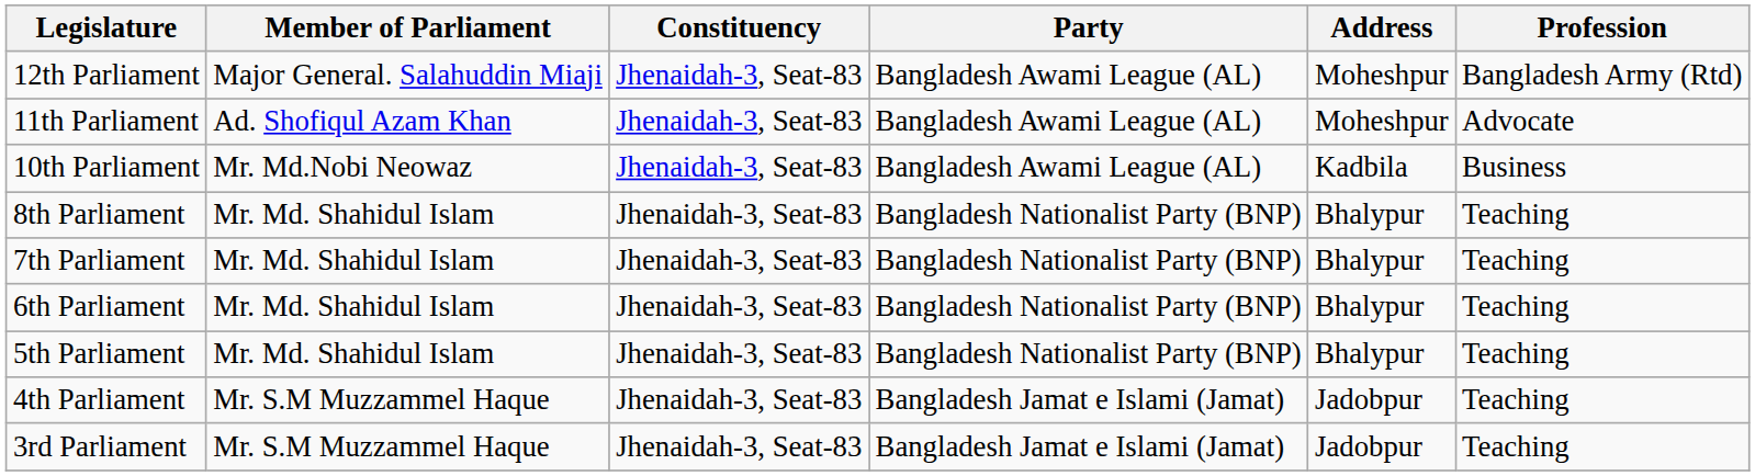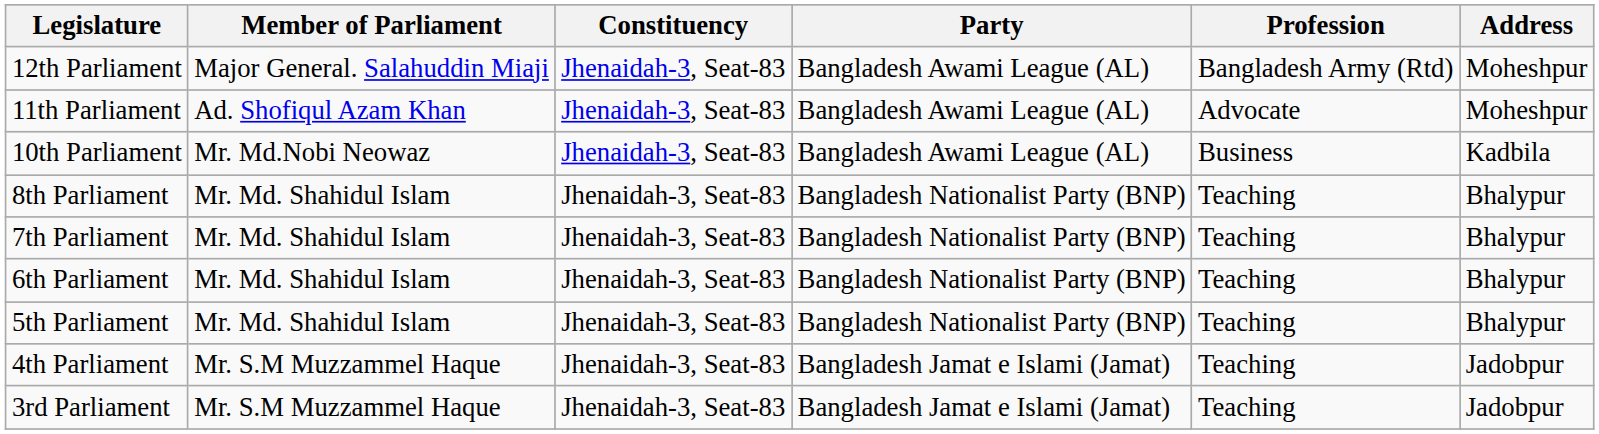 <table class="wikitable"  style="margin:1em auto;">
 <tr>
 <th>Legislature</th>
 <th>Member of Parliament</th>
 <th>Constituency</th>
 <th>Party</th>
+<th>Profession</th>
 <th>Address</th>
-<th>Profession</th>
 </tr>
 <tr>
 <td>12th Parliament</td>
 <td>Major General. <a href='#'>Salahuddin Miaji</a></td>
 <td> <a href='#'>Jhenaidah-3</a>, Seat-83</td>
 <td>  Bangladesh Awami League (AL)</td>
+<td> Bangladesh Army (Rtd)</td>
 <td> Moheshpur</td>
-<td> Bangladesh Army (Rtd)</td>
 </tr>
 <tr>
 <td>11th Parliament</td>
 <td>Ad. <a href='#'>Shofiqul Azam Khan</a></td>
 <td> <a href='#'>Jhenaidah-3</a>, Seat-83</td>
 <td>  Bangladesh Awami League (AL)</td>
+<td> Advocate</td>
 <td> Moheshpur</td>
-<td> Advocate</td>
 </tr>
 <tr>
 <td>10th Parliament</td>
 <td> Mr. Md.Nobi Neowaz</td>
 <td> <a href='#'>Jhenaidah-3</a>, Seat-83</td>
 <td>  Bangladesh Awami League (AL)</td>
+<td> Business</td>
 <td> Kadbila</td>
-<td> Business</td>
 </tr>
 <tr>
 <td> 8th Parliament</td>
 <td> Mr. Md. Shahidul Islam</td>
 <td> Jhenaidah-3, Seat-83</td>
 <td>   Bangladesh Nationalist Party (BNP)</td>
+<td> Teaching</td>
 <td> Bhalypur</td>
-<td> Teaching</td>
 </tr>
 <tr>
 <td> 7th Parliament</td>
 <td> Mr. Md. Shahidul Islam</td>
 <td> Jhenaidah-3, Seat-83</td>
 <td>   Bangladesh Nationalist Party (BNP)</td>
+<td> Teaching</td>
 <td> Bhalypur</td>
-<td> Teaching</td>
 </tr>
 <tr>
 <td> 6th Parliament</td>
 <td> Mr. Md. Shahidul Islam</td>
 <td> Jhenaidah-3, Seat-83</td>
 <td>  Bangladesh Nationalist Party (BNP)</td>
+<td> Teaching</td>
 <td> Bhalypur</td>
-<td> Teaching</td>
 </tr>
 <tr>
 <td> 5th Parliament</td>
 <td> Mr. Md. Shahidul Islam</td>
 <td> Jhenaidah-3, Seat-83</td>
 <td>  Bangladesh Nationalist Party (BNP)</td>
+<td> Teaching</td>
 <td> Bhalypur</td>
-<td> Teaching</td>
 </tr>
 <tr>
 <td> 4th Parliament</td>
 <td> Mr. S.M Muzzammel Haque</td>
 <td> Jhenaidah-3, Seat-83</td>
 <td>  Bangladesh Jamat e Islami (Jamat)</td>
+<td> Teaching</td>
 <td> Jadobpur</td>
-<td> Teaching</td>
 </tr>
 <tr>
 <td> 3rd Parliament</td>
 <td> Mr. S.M Muzzammel Haque</td>
 <td> Jhenaidah-3, Seat-83</td>
 <td>  Bangladesh Jamat e Islami (Jamat)</td>
+<td> Teaching</td>
 <td> Jadobpur</td>
-<td> Teaching</td>
 </tr>
 </table>
